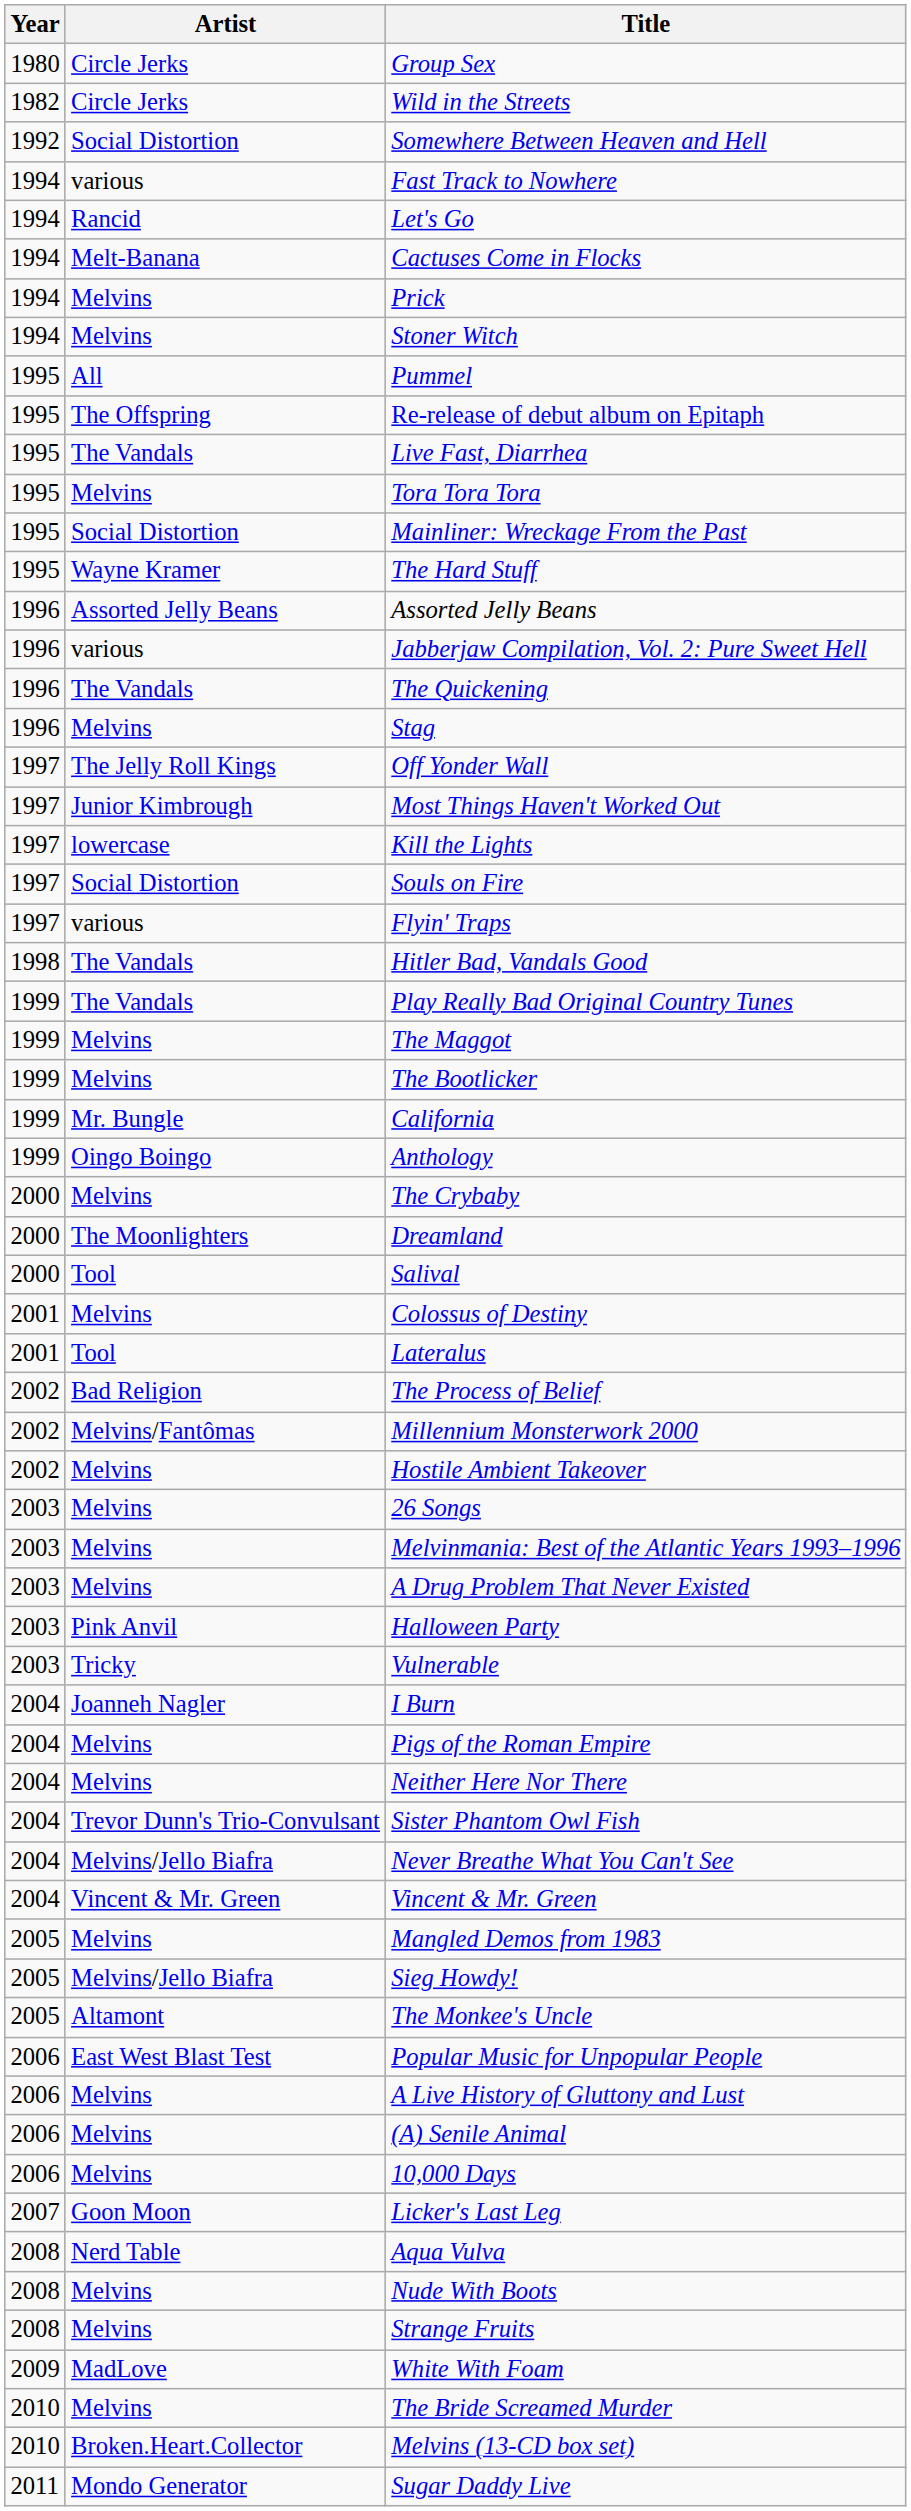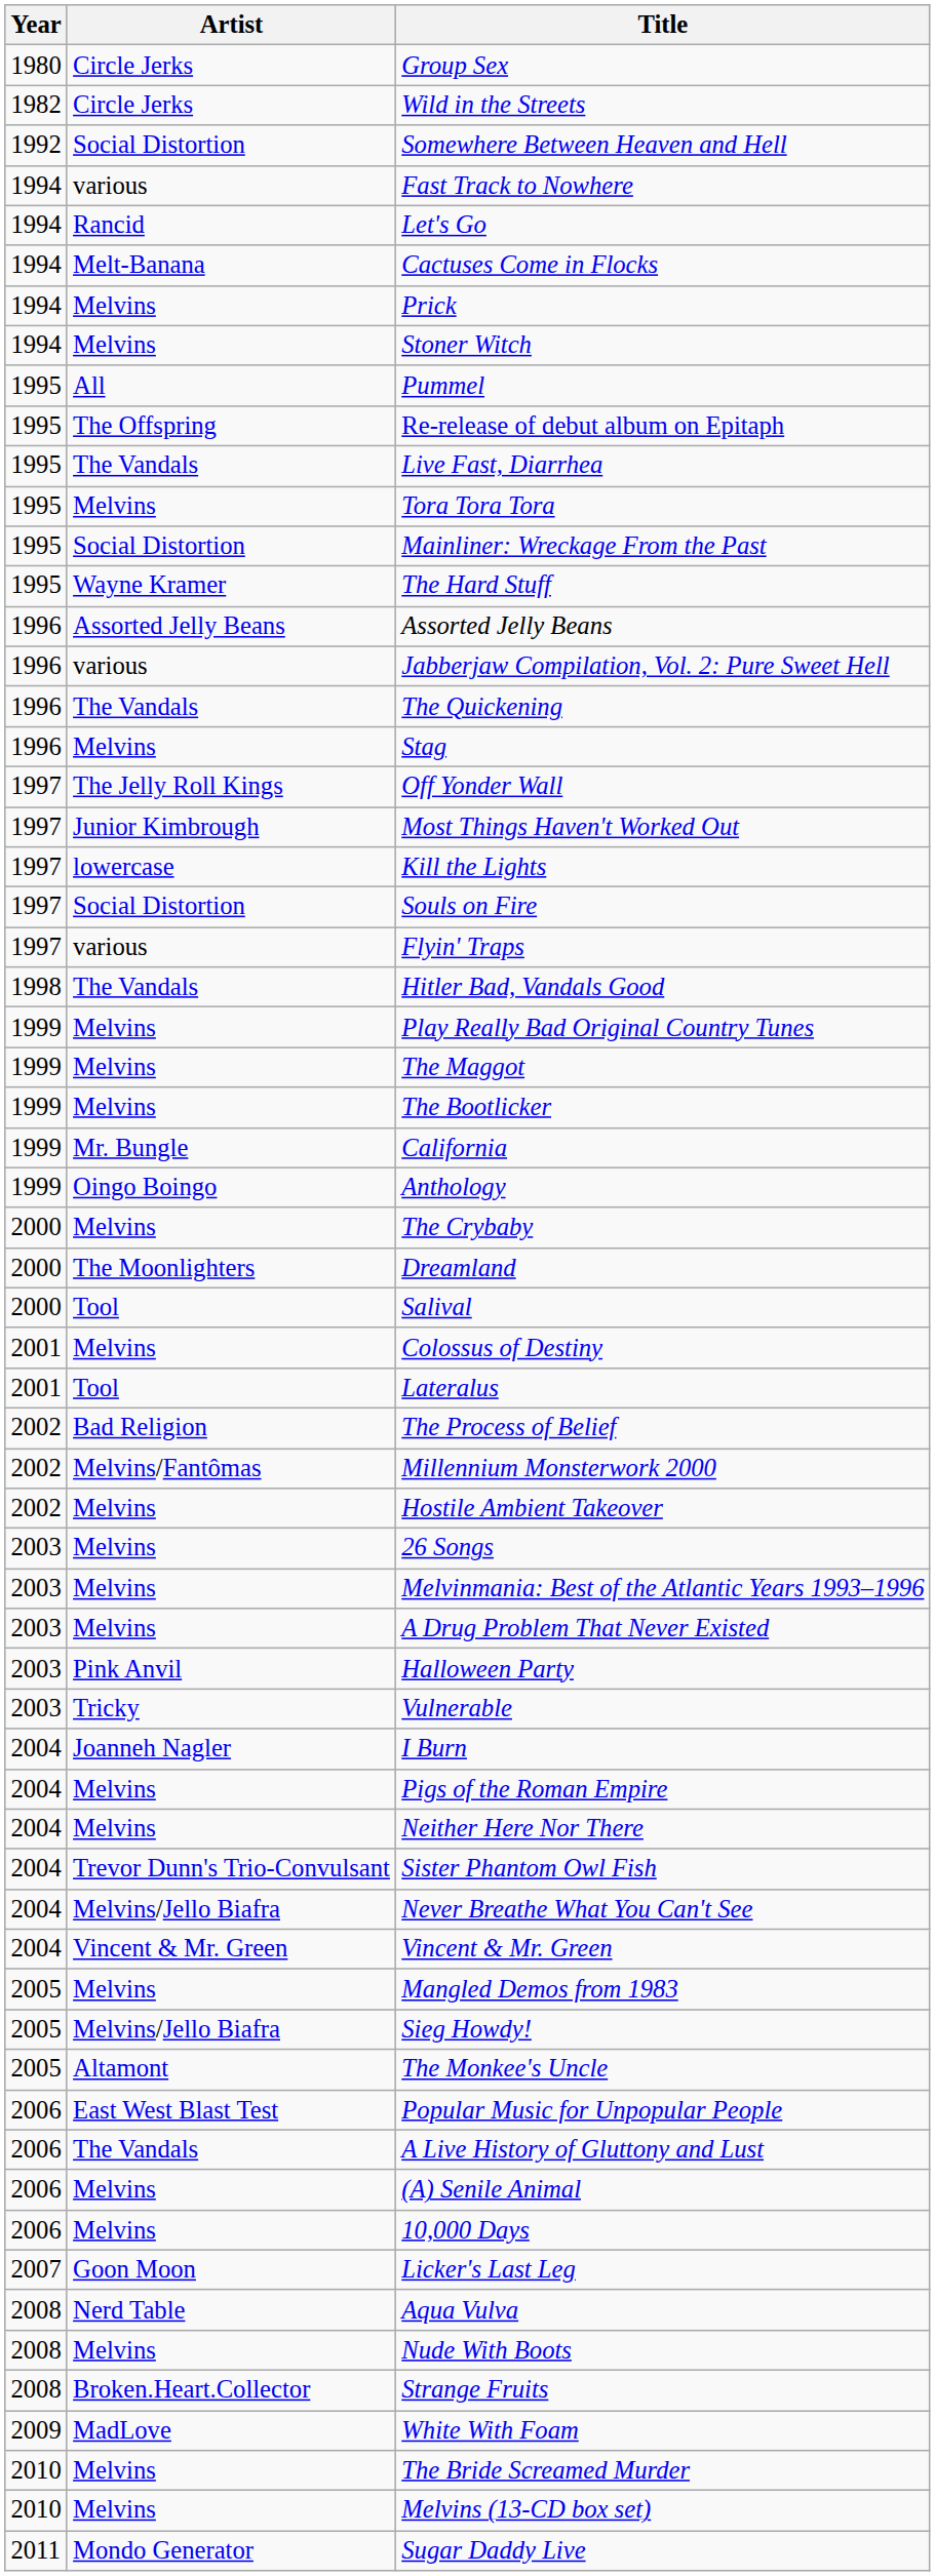 <table class="wikitable sortable">
 <tr>
 <th>Year</th>
 <th>Artist</th>
 <th>Title</th>
 </tr>
 <tr>
 <td>1980</td>
 <td><a href='#'>Circle Jerks</a></td>
 <td><em><a href='#'>Group Sex</a></em></td>
 </tr>
 <tr>
 <td>1982</td>
 <td><a href='#'>Circle Jerks</a></td>
 <td><em><a href='#'>Wild in the Streets</a></em></td>
 </tr>
 <tr>
 <td>1992</td>
 <td><a href='#'>Social Distortion</a></td>
 <td><em><a href='#'>Somewhere Between Heaven and Hell</a></em></td>
 </tr>
 <tr>
 <td>1994</td>
 <td>various</td>
 <td><em><a href='#'>Fast Track to Nowhere</a></em></td>
 </tr>
 <tr>
 <td>1994</td>
 <td><a href='#'>Rancid</a></td>
 <td><em><a href='#'>Let's Go</a></em></td>
 </tr>
 <tr>
 <td>1994</td>
 <td><a href='#'>Melt-Banana</a></td>
 <td><em><a href='#'>Cactuses Come in Flocks</a></em></td>
 </tr>
 <tr>
 <td>1994</td>
 <td><a href='#'>Melvins</a></td>
 <td><em><a href='#'>Prick</a></em></td>
 </tr>
 <tr>
 <td>1994</td>
 <td><a href='#'>Melvins</a></td>
 <td><em><a href='#'>Stoner Witch</a></em></td>
 </tr>
 <tr>
 <td>1995</td>
 <td><a href='#'>All</a></td>
 <td><em><a href='#'>Pummel</a></em></td>
 </tr>
 <tr>
 <td>1995</td>
 <td><a href='#'>The Offspring</a></td>
 <td><a href='#'>Re-release of debut album on Epitaph</a></td>
 </tr>
 <tr>
 <td>1995</td>
 <td><a href='#'>The Vandals</a></td>
 <td><em><a href='#'>Live Fast, Diarrhea</a></em></td>
 </tr>
 <tr>
 <td>1995</td>
 <td><a href='#'>Melvins</a></td>
 <td><em><a href='#'>Tora Tora Tora</a></em></td>
 </tr>
 <tr>
 <td>1995</td>
 <td><a href='#'>Social Distortion</a></td>
 <td><em><a href='#'>Mainliner: Wreckage From the Past</a></em></td>
 </tr>
 <tr>
 <td>1995</td>
 <td><a href='#'>Wayne Kramer</a></td>
 <td><em><a href='#'>The Hard Stuff</a></em></td>
 </tr>
 <tr>
 <td>1996</td>
 <td><a href='#'>Assorted Jelly Beans</a></td>
 <td><em>Assorted Jelly Beans</em></td>
 </tr>
 <tr>
 <td>1996</td>
 <td>various</td>
 <td><em><a href='#'>Jabberjaw Compilation, Vol. 2: Pure Sweet Hell</a></em></td>
 </tr>
 <tr>
 <td>1996</td>
 <td><a href='#'>The Vandals</a></td>
 <td><em><a href='#'>The Quickening</a></em></td>
 </tr>
 <tr>
 <td>1996</td>
 <td><a href='#'>Melvins</a></td>
 <td><em><a href='#'>Stag</a></em></td>
 </tr>
 <tr>
 <td>1997</td>
 <td><a href='#'>The Jelly Roll Kings</a></td>
 <td><em><a href='#'>Off Yonder Wall</a></em></td>
 </tr>
 <tr>
 <td>1997</td>
 <td><a href='#'>Junior Kimbrough</a></td>
 <td><em><a href='#'>Most Things Haven't Worked Out</a></em></td>
 </tr>
 <tr>
 <td>1997</td>
 <td><a href='#'>lowercase</a></td>
 <td><em><a href='#'>Kill the Lights</a></em></td>
 </tr>
 <tr>
 <td>1997</td>
 <td><a href='#'>Social Distortion</a></td>
 <td><em><a href='#'>Souls on Fire</a></em></td>
 </tr>
 <tr>
 <td>1997</td>
 <td>various</td>
 <td><em><a href='#'>Flyin' Traps</a></em></td>
 </tr>
 <tr>
 <td>1998</td>
 <td><a href='#'>The Vandals</a></td>
 <td><em><a href='#'>Hitler Bad, Vandals Good</a></em></td>
 </tr>
 <tr>
 <td>1999</td>
-<td><a href='#'>The Vandals</a></td>
+<td><a href='#'>Melvins</a></td>
 <td><em><a href='#'>Play Really Bad Original Country Tunes</a></em></td>
 </tr>
 <tr>
 <td>1999</td>
 <td><a href='#'>Melvins</a></td>
 <td><em><a href='#'>The Maggot</a></em></td>
 </tr>
 <tr>
 <td>1999</td>
 <td><a href='#'>Melvins</a></td>
 <td><em><a href='#'>The Bootlicker</a></em></td>
 </tr>
 <tr>
 <td>1999</td>
 <td><a href='#'>Mr. Bungle</a></td>
 <td><em><a href='#'>California</a></em></td>
 </tr>
 <tr>
 <td>1999</td>
 <td><a href='#'>Oingo Boingo</a></td>
 <td><em><a href='#'>Anthology</a></em></td>
 </tr>
 <tr>
 <td>2000</td>
 <td><a href='#'>Melvins</a></td>
 <td><em><a href='#'>The Crybaby</a></em></td>
 </tr>
 <tr>
 <td>2000</td>
 <td><a href='#'>The Moonlighters</a></td>
 <td><em><a href='#'>Dreamland</a></em></td>
 </tr>
 <tr>
 <td>2000</td>
 <td><a href='#'>Tool</a></td>
 <td><em><a href='#'>Salival</a></em></td>
 </tr>
 <tr>
 <td>2001</td>
 <td><a href='#'>Melvins</a></td>
 <td><em><a href='#'>Colossus of Destiny</a></em></td>
 </tr>
 <tr>
 <td>2001</td>
 <td><a href='#'>Tool</a></td>
 <td><em><a href='#'>Lateralus</a></em></td>
 </tr>
 <tr>
 <td>2002</td>
 <td><a href='#'>Bad Religion</a></td>
 <td><em><a href='#'>The Process of Belief</a></em></td>
 </tr>
 <tr>
 <td>2002</td>
 <td><a href='#'>Melvins</a>/<a href='#'>Fantômas</a></td>
 <td><em><a href='#'>Millennium Monsterwork 2000</a></em></td>
 </tr>
 <tr>
 <td>2002</td>
 <td><a href='#'>Melvins</a></td>
 <td><em><a href='#'>Hostile Ambient Takeover</a></em></td>
 </tr>
 <tr>
 <td>2003</td>
 <td><a href='#'>Melvins</a></td>
 <td><em><a href='#'>26 Songs</a></em></td>
 </tr>
 <tr>
 <td>2003</td>
 <td><a href='#'>Melvins</a></td>
 <td><em><a href='#'>Melvinmania: Best of the Atlantic Years 1993–1996</a></em></td>
 </tr>
 <tr>
 <td>2003</td>
 <td><a href='#'>Melvins</a></td>
 <td><em><a href='#'>A Drug Problem That Never Existed</a></em></td>
 </tr>
 <tr>
 <td>2003</td>
 <td><a href='#'>Pink Anvil</a></td>
 <td><em><a href='#'>Halloween Party</a></em></td>
 </tr>
 <tr>
 <td>2003</td>
 <td><a href='#'>Tricky</a></td>
 <td><em><a href='#'>Vulnerable</a></em></td>
 </tr>
 <tr>
 <td>2004</td>
 <td><a href='#'>Joanneh Nagler</a></td>
 <td><em><a href='#'>I Burn</a></em></td>
 </tr>
 <tr>
 <td>2004</td>
 <td><a href='#'>Melvins</a></td>
 <td><em><a href='#'>Pigs of the Roman Empire</a></em></td>
 </tr>
 <tr>
 <td>2004</td>
 <td><a href='#'>Melvins</a></td>
 <td><em><a href='#'>Neither Here Nor There</a></em></td>
 </tr>
 <tr>
 <td>2004</td>
 <td><a href='#'>Trevor Dunn's Trio-Convulsant</a></td>
 <td><em><a href='#'>Sister Phantom Owl Fish</a></em></td>
 </tr>
 <tr>
 <td>2004</td>
 <td><a href='#'>Melvins</a>/<a href='#'>Jello Biafra</a></td>
 <td><em><a href='#'>Never Breathe What You Can't See</a></em></td>
 </tr>
 <tr>
 <td>2004</td>
 <td><a href='#'>Vincent & Mr. Green</a></td>
 <td><em><a href='#'>Vincent & Mr. Green</a></em></td>
 </tr>
 <tr>
 <td>2005</td>
 <td><a href='#'>Melvins</a></td>
 <td><em><a href='#'>Mangled Demos from 1983</a></em></td>
 </tr>
 <tr>
 <td>2005</td>
 <td><a href='#'>Melvins</a>/<a href='#'>Jello Biafra</a></td>
 <td><em><a href='#'>Sieg Howdy!</a></em></td>
 </tr>
 <tr>
 <td>2005</td>
 <td><a href='#'>Altamont</a></td>
 <td><em><a href='#'>The Monkee's Uncle</a></em></td>
 </tr>
 <tr>
 <td>2006</td>
 <td><a href='#'>East West Blast Test</a></td>
 <td><em><a href='#'>Popular Music for Unpopular People</a></em></td>
 </tr>
 <tr>
 <td>2006</td>
-<td><a href='#'>Melvins</a></td>
+<td><a href='#'>The Vandals</a></td>
 <td><em><a href='#'>A Live History of Gluttony and Lust</a></em></td>
 </tr>
 <tr>
 <td>2006</td>
 <td><a href='#'>Melvins</a></td>
 <td><em><a href='#'>(A) Senile Animal</a></em></td>
 </tr>
 <tr>
 <td>2006</td>
 <td><a href='#'>Melvins</a></td>
 <td><em><a href='#'>10,000 Days</a></em></td>
 </tr>
 <tr>
 <td>2007</td>
 <td><a href='#'>Goon Moon</a></td>
 <td><em><a href='#'>Licker's Last Leg</a></em></td>
 </tr>
 <tr>
 <td>2008</td>
 <td><a href='#'>Nerd Table</a></td>
 <td><em><a href='#'>Aqua Vulva</a></em></td>
 </tr>
 <tr>
 <td>2008</td>
 <td><a href='#'>Melvins</a></td>
 <td><em><a href='#'>Nude With Boots</a></em></td>
 </tr>
 <tr>
 <td>2008</td>
-<td><a href='#'>Melvins</a></td>
+<td><a href='#'>Broken.Heart.Collector</a></td>
 <td><em><a href='#'>Strange Fruits</a></em></td>
 </tr>
 <tr>
 <td>2009</td>
 <td><a href='#'>MadLove</a></td>
 <td><em><a href='#'>White With Foam</a></em></td>
 </tr>
 <tr>
 <td>2010</td>
 <td><a href='#'>Melvins</a></td>
 <td><em><a href='#'>The Bride Screamed Murder</a></em></td>
 </tr>
 <tr>
 <td>2010</td>
-<td><a href='#'>Broken.Heart.Collector</a></td>
+<td><a href='#'>Melvins</a></td>
 <td><em><a href='#'>Melvins (13-CD box set)</a></em></td>
 </tr>
 <tr>
 <td>2011</td>
 <td><a href='#'>Mondo Generator</a></td>
 <td><em><a href='#'>Sugar Daddy Live</a></em></td>
 </tr>
 </table>
